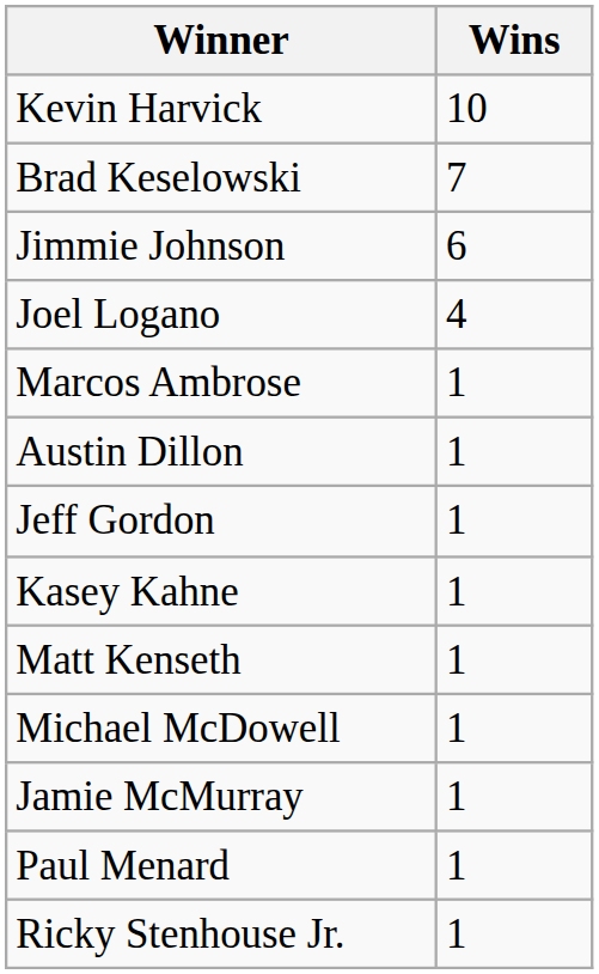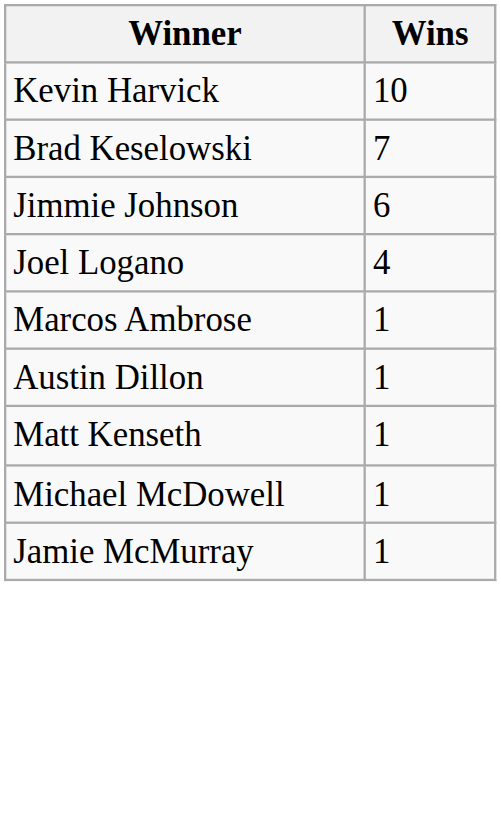 <table class="wikitable" style="font-size:95%">
 <tr>
 <th style="width:150px;">Winner</th>
 <th style="width:50px;">Wins</th>
 </tr>
 <tr>
 <td>Kevin Harvick</td>
 <td>10</td>
 </tr>
 <tr>
 <td>Brad Keselowski</td>
 <td>7</td>
 </tr>
 <tr>
 <td>Jimmie Johnson</td>
 <td>6</td>
 </tr>
 <tr>
 <td>Joel Logano</td>
 <td>4</td>
 </tr>
 <tr>
 <td>Marcos Ambrose</td>
 <td>1</td>
 </tr>
 <tr>
 <td>Austin Dillon</td>
 <td>1</td>
 </tr>
 <tr>
-<td>Jeff Gordon</td>
-<td>1</td>
-</tr>
-<tr>
-<td>Kasey Kahne</td>
-<td>1</td>
-</tr>
-<tr>
 <td>Matt Kenseth</td>
 <td>1</td>
 </tr>
 <tr>
 <td>Michael McDowell</td>
 <td>1</td>
 </tr>
 <tr>
 <td>Jamie McMurray</td>
 <td>1</td>
 </tr>
-<tr>
-<td>Paul Menard</td>
-<td>1</td>
-</tr>
-<tr>
-<td>Ricky Stenhouse Jr.</td>
-<td>1</td>
-</tr>
 </table>
